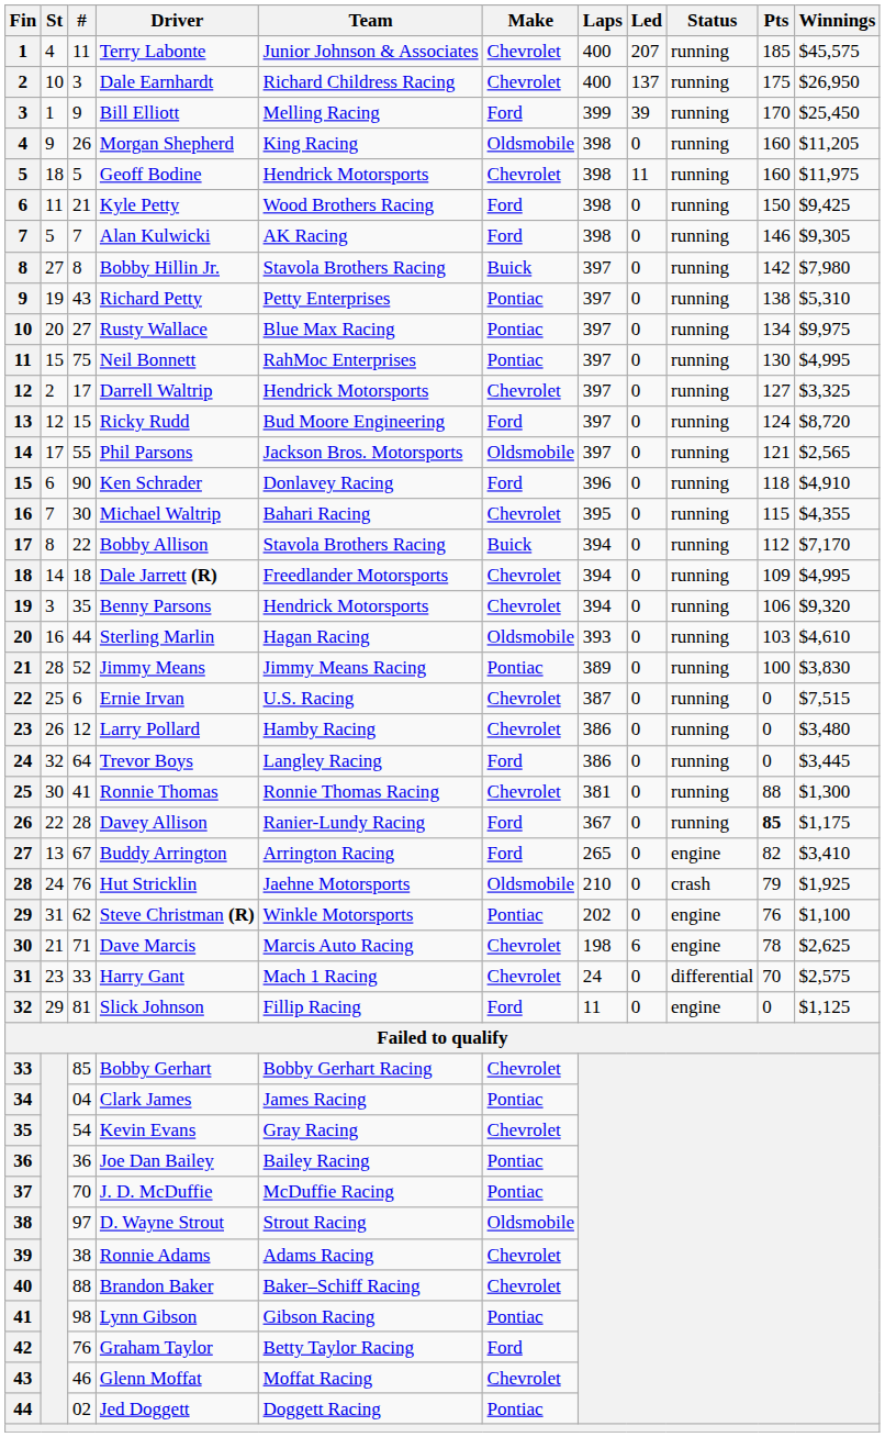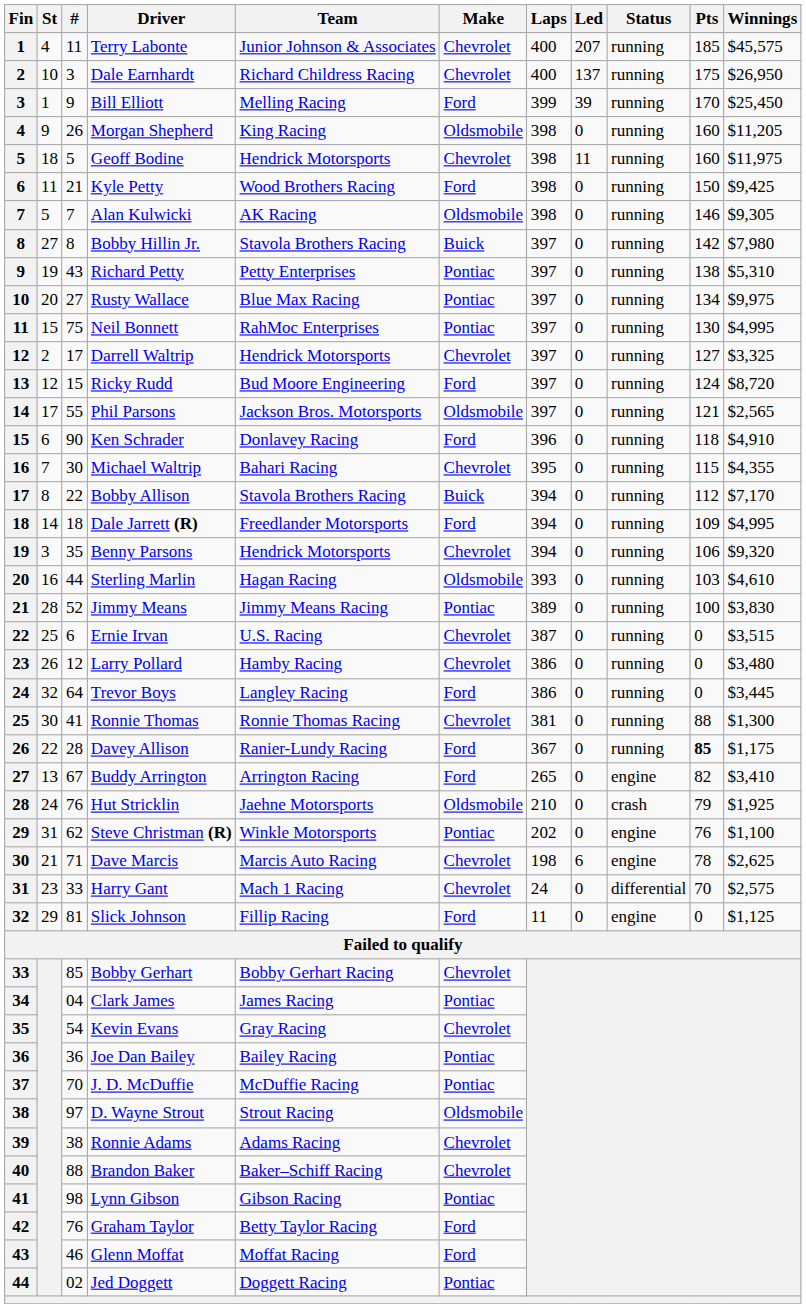 <table class="wikitable" style="font-size:95%">
 <tr>
 <th>Fin</th>
 <th>St</th>
 <th>#</th>
 <th>Driver</th>
 <th>Team</th>
 <th>Make</th>
 <th>Laps</th>
 <th>Led</th>
 <th>Status</th>
 <th>Pts</th>
 <th>Winnings</th>
 </tr>
 <tr>
 <th>1</th>
 <td>4</td>
 <td>11</td>
 <td><a href='#'>Terry Labonte</a></td>
 <td><a href='#'>Junior Johnson & Associates</a></td>
 <td><a href='#'>Chevrolet</a></td>
 <td>400</td>
 <td>207</td>
 <td>running</td>
 <td>185</td>
 <td>$45,575</td>
 </tr>
 <tr>
 <th>2</th>
 <td>10</td>
 <td>3</td>
 <td><a href='#'>Dale Earnhardt</a></td>
 <td><a href='#'>Richard Childress Racing</a></td>
 <td><a href='#'>Chevrolet</a></td>
 <td>400</td>
 <td>137</td>
 <td>running</td>
 <td>175</td>
 <td>$26,950</td>
 </tr>
 <tr>
 <th>3</th>
 <td>1</td>
 <td>9</td>
 <td><a href='#'>Bill Elliott</a></td>
 <td><a href='#'>Melling Racing</a></td>
 <td><a href='#'>Ford</a></td>
 <td>399</td>
 <td>39</td>
 <td>running</td>
 <td>170</td>
 <td>$25,450</td>
 </tr>
 <tr>
 <th>4</th>
 <td>9</td>
 <td>26</td>
 <td><a href='#'>Morgan Shepherd</a></td>
 <td><a href='#'>King Racing</a></td>
 <td><a href='#'>Oldsmobile</a></td>
 <td>398</td>
 <td>0</td>
 <td>running</td>
 <td>160</td>
 <td>$11,205</td>
 </tr>
 <tr>
 <th>5</th>
 <td>18</td>
 <td>5</td>
 <td><a href='#'>Geoff Bodine</a></td>
 <td><a href='#'>Hendrick Motorsports</a></td>
 <td><a href='#'>Chevrolet</a></td>
 <td>398</td>
 <td>11</td>
 <td>running</td>
 <td>160</td>
 <td>$11,975</td>
 </tr>
 <tr>
 <th>6</th>
 <td>11</td>
 <td>21</td>
 <td><a href='#'>Kyle Petty</a></td>
 <td><a href='#'>Wood Brothers Racing</a></td>
 <td><a href='#'>Ford</a></td>
 <td>398</td>
 <td>0</td>
 <td>running</td>
 <td>150</td>
 <td>$9,425</td>
 </tr>
 <tr>
 <th>7</th>
 <td>5</td>
 <td>7</td>
 <td><a href='#'>Alan Kulwicki</a></td>
 <td><a href='#'>AK Racing</a></td>
-<td><a href='#'>Ford</a></td>
+<td><a href='#'>Oldsmobile</a></td>
 <td>398</td>
 <td>0</td>
 <td>running</td>
 <td>146</td>
 <td>$9,305</td>
 </tr>
 <tr>
 <th>8</th>
 <td>27</td>
 <td>8</td>
 <td><a href='#'>Bobby Hillin Jr.</a></td>
 <td><a href='#'>Stavola Brothers Racing</a></td>
 <td><a href='#'>Buick</a></td>
 <td>397</td>
 <td>0</td>
 <td>running</td>
 <td>142</td>
 <td>$7,980</td>
 </tr>
 <tr>
 <th>9</th>
 <td>19</td>
 <td>43</td>
 <td><a href='#'>Richard Petty</a></td>
 <td><a href='#'>Petty Enterprises</a></td>
 <td><a href='#'>Pontiac</a></td>
 <td>397</td>
 <td>0</td>
 <td>running</td>
 <td>138</td>
 <td>$5,310</td>
 </tr>
 <tr>
 <th>10</th>
 <td>20</td>
 <td>27</td>
 <td><a href='#'>Rusty Wallace</a></td>
 <td><a href='#'>Blue Max Racing</a></td>
 <td><a href='#'>Pontiac</a></td>
 <td>397</td>
 <td>0</td>
 <td>running</td>
 <td>134</td>
 <td>$9,975</td>
 </tr>
 <tr>
 <th>11</th>
 <td>15</td>
 <td>75</td>
 <td><a href='#'>Neil Bonnett</a></td>
 <td><a href='#'>RahMoc Enterprises</a></td>
 <td><a href='#'>Pontiac</a></td>
 <td>397</td>
 <td>0</td>
 <td>running</td>
 <td>130</td>
 <td>$4,995</td>
 </tr>
 <tr>
 <th>12</th>
 <td>2</td>
 <td>17</td>
 <td><a href='#'>Darrell Waltrip</a></td>
 <td><a href='#'>Hendrick Motorsports</a></td>
 <td><a href='#'>Chevrolet</a></td>
 <td>397</td>
 <td>0</td>
 <td>running</td>
 <td>127</td>
 <td>$3,325</td>
 </tr>
 <tr>
 <th>13</th>
 <td>12</td>
 <td>15</td>
 <td><a href='#'>Ricky Rudd</a></td>
 <td><a href='#'>Bud Moore Engineering</a></td>
 <td><a href='#'>Ford</a></td>
 <td>397</td>
 <td>0</td>
 <td>running</td>
 <td>124</td>
 <td>$8,720</td>
 </tr>
 <tr>
 <th>14</th>
 <td>17</td>
 <td>55</td>
 <td><a href='#'>Phil Parsons</a></td>
 <td><a href='#'>Jackson Bros. Motorsports</a></td>
 <td><a href='#'>Oldsmobile</a></td>
 <td>397</td>
 <td>0</td>
 <td>running</td>
 <td>121</td>
 <td>$2,565</td>
 </tr>
 <tr>
 <th>15</th>
 <td>6</td>
 <td>90</td>
 <td><a href='#'>Ken Schrader</a></td>
 <td><a href='#'>Donlavey Racing</a></td>
 <td><a href='#'>Ford</a></td>
 <td>396</td>
 <td>0</td>
 <td>running</td>
 <td>118</td>
 <td>$4,910</td>
 </tr>
 <tr>
 <th>16</th>
 <td>7</td>
 <td>30</td>
 <td><a href='#'>Michael Waltrip</a></td>
 <td><a href='#'>Bahari Racing</a></td>
 <td><a href='#'>Chevrolet</a></td>
 <td>395</td>
 <td>0</td>
 <td>running</td>
 <td>115</td>
 <td>$4,355</td>
 </tr>
 <tr>
 <th>17</th>
 <td>8</td>
 <td>22</td>
 <td><a href='#'>Bobby Allison</a></td>
 <td><a href='#'>Stavola Brothers Racing</a></td>
 <td><a href='#'>Buick</a></td>
 <td>394</td>
 <td>0</td>
 <td>running</td>
 <td>112</td>
 <td>$7,170</td>
 </tr>
 <tr>
 <th>18</th>
 <td>14</td>
 <td>18</td>
 <td><a href='#'>Dale Jarrett</a> <strong>(R)</strong></td>
 <td><a href='#'>Freedlander Motorsports</a></td>
-<td><a href='#'>Chevrolet</a></td>
+<td><a href='#'>Ford</a></td>
 <td>394</td>
 <td>0</td>
 <td>running</td>
 <td>109</td>
 <td>$4,995</td>
 </tr>
 <tr>
 <th>19</th>
 <td>3</td>
 <td>35</td>
 <td><a href='#'>Benny Parsons</a></td>
 <td><a href='#'>Hendrick Motorsports</a></td>
 <td><a href='#'>Chevrolet</a></td>
 <td>394</td>
 <td>0</td>
 <td>running</td>
 <td>106</td>
 <td>$9,320</td>
 </tr>
 <tr>
 <th>20</th>
 <td>16</td>
 <td>44</td>
 <td><a href='#'>Sterling Marlin</a></td>
 <td><a href='#'>Hagan Racing</a></td>
 <td><a href='#'>Oldsmobile</a></td>
 <td>393</td>
 <td>0</td>
 <td>running</td>
 <td>103</td>
 <td>$4,610</td>
 </tr>
 <tr>
 <th>21</th>
 <td>28</td>
 <td>52</td>
 <td><a href='#'>Jimmy Means</a></td>
 <td><a href='#'>Jimmy Means Racing</a></td>
 <td><a href='#'>Pontiac</a></td>
 <td>389</td>
 <td>0</td>
 <td>running</td>
 <td>100</td>
 <td>$3,830</td>
 </tr>
 <tr>
 <th>22</th>
 <td>25</td>
 <td>6</td>
 <td><a href='#'>Ernie Irvan</a></td>
 <td><a href='#'>U.S. Racing</a></td>
 <td><a href='#'>Chevrolet</a></td>
 <td>387</td>
 <td>0</td>
 <td>running</td>
 <td>0</td>
-<td>$7,515</td>
+<td>$3,515</td>
 </tr>
 <tr>
 <th>23</th>
 <td>26</td>
 <td>12</td>
 <td><a href='#'>Larry Pollard</a></td>
 <td><a href='#'>Hamby Racing</a></td>
 <td><a href='#'>Chevrolet</a></td>
 <td>386</td>
 <td>0</td>
 <td>running</td>
 <td>0</td>
 <td>$3,480</td>
 </tr>
 <tr>
 <th>24</th>
 <td>32</td>
 <td>64</td>
 <td><a href='#'>Trevor Boys</a></td>
 <td><a href='#'>Langley Racing</a></td>
 <td><a href='#'>Ford</a></td>
 <td>386</td>
 <td>0</td>
 <td>running</td>
 <td>0</td>
 <td>$3,445</td>
 </tr>
 <tr>
 <th>25</th>
 <td>30</td>
 <td>41</td>
 <td><a href='#'>Ronnie Thomas</a></td>
 <td><a href='#'>Ronnie Thomas Racing</a></td>
 <td><a href='#'>Chevrolet</a></td>
 <td>381</td>
 <td>0</td>
 <td>running</td>
 <td>88</td>
 <td>$1,300</td>
 </tr>
 <tr>
 <th>26</th>
 <td>22</td>
 <td>28</td>
 <td><a href='#'>Davey Allison</a></td>
 <td><a href='#'>Ranier-Lundy Racing</a></td>
 <td><a href='#'>Ford</a></td>
 <td>367</td>
 <td>0</td>
 <td>running</td>
 <td><strong>85</strong></td>
 <td>$1,175</td>
 </tr>
 <tr>
 <th>27</th>
 <td>13</td>
 <td>67</td>
 <td><a href='#'>Buddy Arrington</a></td>
 <td><a href='#'>Arrington Racing</a></td>
 <td><a href='#'>Ford</a></td>
 <td>265</td>
 <td>0</td>
 <td>engine</td>
 <td>82</td>
 <td>$3,410</td>
 </tr>
 <tr>
 <th>28</th>
 <td>24</td>
 <td>76</td>
 <td><a href='#'>Hut Stricklin</a></td>
 <td><a href='#'>Jaehne Motorsports</a></td>
 <td><a href='#'>Oldsmobile</a></td>
 <td>210</td>
 <td>0</td>
 <td>crash</td>
 <td>79</td>
 <td>$1,925</td>
 </tr>
 <tr>
 <th>29</th>
 <td>31</td>
 <td>62</td>
 <td><a href='#'>Steve Christman</a> <strong>(R)</strong></td>
 <td><a href='#'>Winkle Motorsports</a></td>
 <td><a href='#'>Pontiac</a></td>
 <td>202</td>
 <td>0</td>
 <td>engine</td>
 <td>76</td>
 <td>$1,100</td>
 </tr>
 <tr>
 <th>30</th>
 <td>21</td>
 <td>71</td>
 <td><a href='#'>Dave Marcis</a></td>
 <td><a href='#'>Marcis Auto Racing</a></td>
 <td><a href='#'>Chevrolet</a></td>
 <td>198</td>
 <td>6</td>
 <td>engine</td>
 <td>78</td>
 <td>$2,625</td>
 </tr>
 <tr>
 <th>31</th>
 <td>23</td>
 <td>33</td>
 <td><a href='#'>Harry Gant</a></td>
 <td><a href='#'>Mach 1 Racing</a></td>
 <td><a href='#'>Chevrolet</a></td>
 <td>24</td>
 <td>0</td>
 <td>differential</td>
 <td>70</td>
 <td>$2,575</td>
 </tr>
 <tr>
 <th>32</th>
 <td>29</td>
 <td>81</td>
 <td><a href='#'>Slick Johnson</a></td>
 <td><a href='#'>Fillip Racing</a></td>
 <td><a href='#'>Ford</a></td>
 <td>11</td>
 <td>0</td>
 <td>engine</td>
 <td>0</td>
 <td>$1,125</td>
 </tr>
 <tr>
 <th colspan="11">Failed to qualify</th>
 </tr>
 <tr>
 <th>33</th>
 <th rowspan="12"></th>
 <td>85</td>
 <td><a href='#'>Bobby Gerhart</a></td>
 <td><a href='#'>Bobby Gerhart Racing</a></td>
 <td><a href='#'>Chevrolet</a></td>
 <th colspan="5" rowspan="12"></th>
 </tr>
 <tr>
 <th>34</th>
 <td>04</td>
 <td><a href='#'>Clark James</a></td>
 <td><a href='#'>James Racing</a></td>
 <td><a href='#'>Pontiac</a></td>
 </tr>
 <tr>
 <th>35</th>
 <td>54</td>
 <td><a href='#'>Kevin Evans</a></td>
 <td><a href='#'>Gray Racing</a></td>
 <td><a href='#'>Chevrolet</a></td>
 </tr>
 <tr>
 <th>36</th>
 <td>36</td>
 <td><a href='#'>Joe Dan Bailey</a></td>
 <td><a href='#'>Bailey Racing</a></td>
 <td><a href='#'>Pontiac</a></td>
 </tr>
 <tr>
 <th>37</th>
 <td>70</td>
 <td><a href='#'>J. D. McDuffie</a></td>
 <td><a href='#'>McDuffie Racing</a></td>
 <td><a href='#'>Pontiac</a></td>
 </tr>
 <tr>
 <th>38</th>
 <td>97</td>
 <td><a href='#'>D. Wayne Strout</a></td>
 <td><a href='#'>Strout Racing</a></td>
 <td><a href='#'>Oldsmobile</a></td>
 </tr>
 <tr>
 <th>39</th>
 <td>38</td>
 <td><a href='#'>Ronnie Adams</a></td>
 <td><a href='#'>Adams Racing</a></td>
 <td><a href='#'>Chevrolet</a></td>
 </tr>
 <tr>
 <th>40</th>
 <td>88</td>
 <td><a href='#'>Brandon Baker</a></td>
 <td><a href='#'>Baker–Schiff Racing</a></td>
 <td><a href='#'>Chevrolet</a></td>
 </tr>
 <tr>
 <th>41</th>
 <td>98</td>
 <td><a href='#'>Lynn Gibson</a></td>
 <td><a href='#'>Gibson Racing</a></td>
 <td><a href='#'>Pontiac</a></td>
 </tr>
 <tr>
 <th>42</th>
 <td>76</td>
 <td><a href='#'>Graham Taylor</a></td>
 <td><a href='#'>Betty Taylor Racing</a></td>
 <td><a href='#'>Ford</a></td>
 </tr>
 <tr>
 <th>43</th>
 <td>46</td>
 <td><a href='#'>Glenn Moffat</a></td>
 <td><a href='#'>Moffat Racing</a></td>
-<td><a href='#'>Chevrolet</a></td>
+<td><a href='#'>Ford</a></td>
 </tr>
 <tr>
 <th>44</th>
 <td>02</td>
 <td><a href='#'>Jed Doggett</a></td>
 <td><a href='#'>Doggett Racing</a></td>
 <td><a href='#'>Pontiac</a></td>
 </tr>
 <tr>
 <th colspan="11"></th>
 </tr>
 </table>
